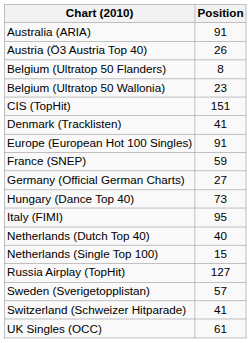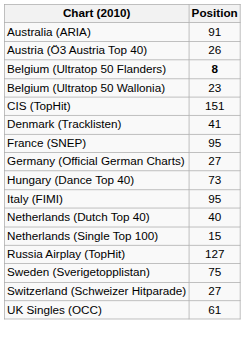 <table class="wikitable sortable">
 <tr>
 <th>Chart (2010)</th>
 <th>Position</th>
 </tr>
 <tr>
 <td>Australia (ARIA)</td>
 <td style="text-align:center;">91</td>
 </tr>
 <tr>
 <td>Austria (Ö3 Austria Top 40)</td>
 <td style="text-align:center;">26</td>
 </tr>
 <tr>
 <td>Belgium (Ultratop 50 Flanders)</td>
-<td style="text-align:center;">8</td>
+<td style="text-align:center;"><strong>8</strong></td>
 </tr>
 <tr>
 <td>Belgium (Ultratop 50 Wallonia)</td>
 <td style="text-align:center;">23</td>
 </tr>
 <tr>
 <td>CIS (TopHit)</td>
 <td style="text-align:center;">151</td>
 </tr>
 <tr>
 <td>Denmark (Tracklisten)</td>
 <td style="text-align:center;">41</td>
 </tr>
 <tr>
-<td>Europe (European Hot 100 Singles)</td>
-<td style="text-align:center;">91</td>
-</tr>
-<tr>
 <td>France (SNEP)</td>
-<td style="text-align:center;">59</td>
+<td style="text-align:center;">95</td>
 </tr>
 <tr>
 <td>Germany (Official German Charts)</td>
 <td style="text-align:center;">27</td>
 </tr>
 <tr>
 <td>Hungary (Dance Top 40)</td>
 <td style="text-align:center;">73</td>
 </tr>
 <tr>
 <td>Italy (FIMI)</td>
 <td style="text-align:center;">95</td>
 </tr>
 <tr>
 <td>Netherlands (Dutch Top 40)</td>
 <td style="text-align:center;">40</td>
 </tr>
 <tr>
 <td>Netherlands (Single Top 100)</td>
 <td style="text-align:center;">15</td>
 </tr>
 <tr>
 <td>Russia Airplay (TopHit)</td>
 <td style="text-align:center;">127</td>
 </tr>
 <tr>
 <td>Sweden (Sverigetopplistan)</td>
-<td style="text-align:center;">57</td>
+<td style="text-align:center;">75</td>
 </tr>
 <tr>
 <td>Switzerland (Schweizer Hitparade)</td>
-<td style="text-align:center;">41</td>
+<td style="text-align:center;">27</td>
 </tr>
 <tr>
 <td>UK Singles (OCC)</td>
 <td style="text-align:center;">61</td>
 </tr>
 </table>
